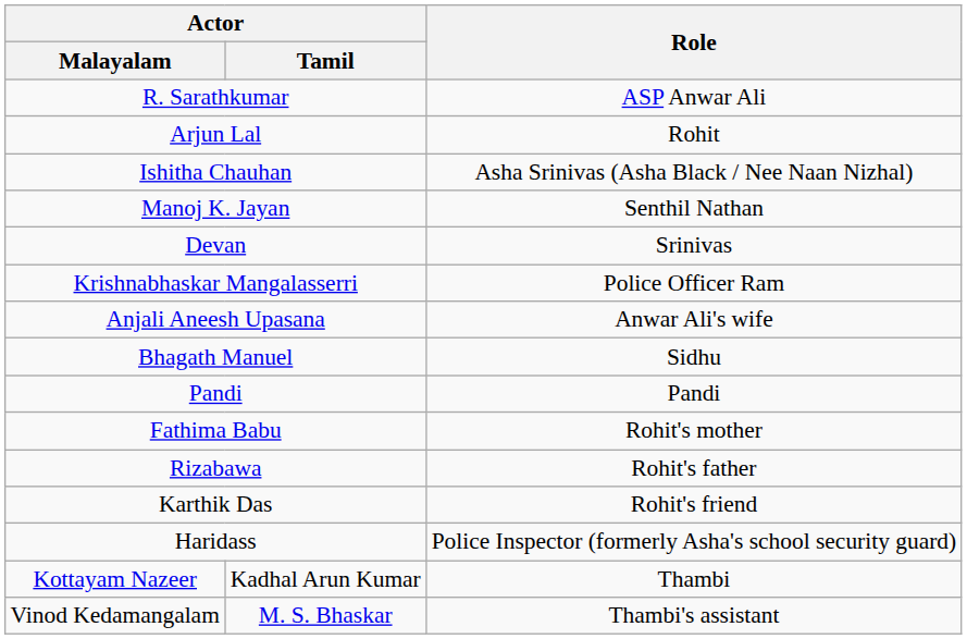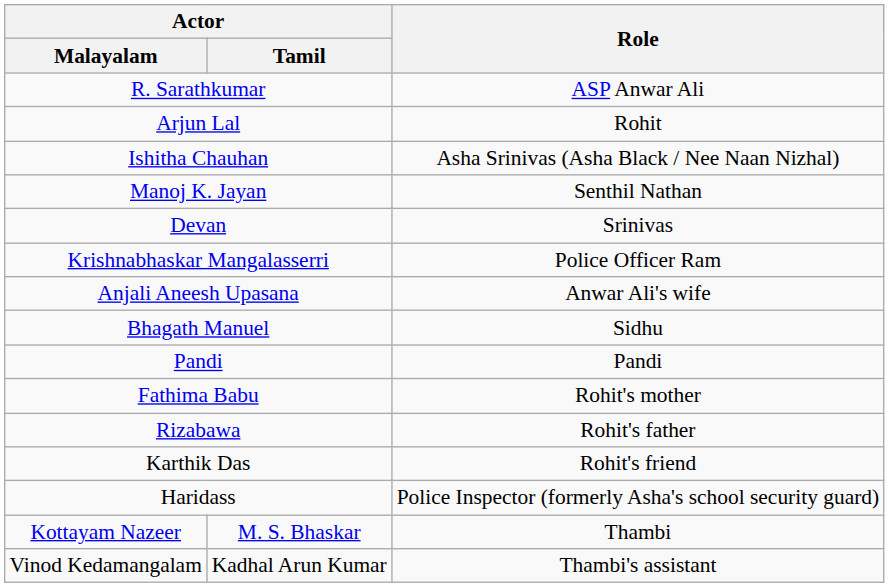 <table class="wikitable">
 <tr>
 <th colspan="2">Actor</th>
 <th rowspan="2" colspan="2">Role</th>
 </tr>
 <tr>
 <th>Malayalam</th>
 <th>Tamil</th>
 </tr>
 <tr>
 <td colspan="2" style="text-align:center;"><a href='#'>R. Sarathkumar</a></td>
 <td colspan="2" style="text-align:center;"><a href='#'>ASP</a> Anwar Ali</td>
 </tr>
 <tr>
 <td colspan="2" style="text-align:center;"><a href='#'>Arjun Lal</a></td>
 <td colspan="2" style="text-align:center;">Rohit</td>
 </tr>
 <tr>
 <td colspan="2" style="text-align:center;"><a href='#'>Ishitha Chauhan</a></td>
 <td colspan="2" style="text-align:center;">Asha Srinivas (Asha Black /  Nee Naan Nizhal)</td>
 </tr>
 <tr>
 <td colspan="2" style="text-align:center;"><a href='#'>Manoj K. Jayan</a></td>
 <td colspan="2" style="text-align:center;">Senthil Nathan</td>
 </tr>
 <tr>
 <td colspan="2" style="text-align:center;"><a href='#'>Devan</a></td>
 <td colspan="2" style="text-align:center;">Srinivas</td>
 </tr>
 <tr>
 <td colspan="2" style="text-align:center;"><a href='#'>Krishnabhaskar Mangalasserri</a></td>
 <td colspan="2" style="text-align:center;">Police Officer Ram</td>
 </tr>
 <tr>
 <td colspan="2" style="text-align:center;"><a href='#'>Anjali Aneesh Upasana</a></td>
 <td colspan="2" style="text-align:center;">Anwar Ali's wife</td>
 </tr>
 <tr>
 <td colspan="2" style="text-align:center;"><a href='#'>Bhagath Manuel</a></td>
 <td colspan="2" style="text-align:center;">Sidhu</td>
 </tr>
 <tr>
 <td colspan="2" style="text-align:center;"><a href='#'>Pandi</a></td>
 <td colspan="2" style="text-align:center;">Pandi</td>
 </tr>
 <tr>
 <td colspan="2" style="text-align:center;"><a href='#'>Fathima Babu</a></td>
 <td colspan="2" style="text-align:center;">Rohit's mother</td>
 </tr>
 <tr>
 <td colspan="2" style="text-align:center;"><a href='#'>Rizabawa</a></td>
 <td colspan="2" style="text-align:center;">Rohit's father</td>
 </tr>
 <tr>
 <td colspan="2" style="text-align:center;">Karthik Das</td>
 <td colspan="2" style="text-align:center;">Rohit's friend</td>
 </tr>
 <tr>
 <td colspan="2" style="text-align:center;">Haridass</td>
 <td colspan="2" style="text-align:center;">Police Inspector (formerly Asha's school security guard)</td>
 </tr>
 <tr>
 <td style="text-align:center;"><a href='#'>Kottayam Nazeer</a></td>
-<td style="text-align:center;">Kadhal Arun Kumar</td>
+<td style="text-align:center;"><a href='#'>M. S. Bhaskar</a></td>
 <td colspan="2" style="text-align:center;">Thambi</td>
 </tr>
 <tr>
 <td style="text-align:center;">Vinod Kedamangalam</td>
-<td style="text-align:center;"><a href='#'>M. S. Bhaskar</a></td>
+<td style="text-align:center;">Kadhal Arun Kumar</td>
 <td colspan="2" style="text-align:center;">Thambi's assistant</td>
 </tr>
 </table>
